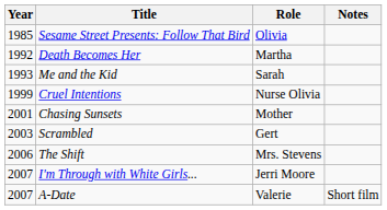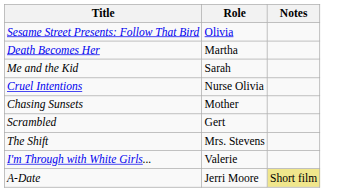 <table class="wikitable sortable">
 <tr>
-<th>Year</th>
 <th>Title</th>
 <th>Role</th>
 <th class="unsortable">Notes</th>
 </tr>
 <tr>
-<td>1985</td>
 <td><em><a href='#'>Sesame Street Presents: Follow That Bird</a></em></td>
 <td><a href='#'>Olivia</a></td>
 <td></td>
 </tr>
 <tr>
-<td>1992</td>
 <td><em><a href='#'>Death Becomes Her</a></em></td>
 <td>Martha</td>
 <td></td>
 </tr>
 <tr>
-<td>1993</td>
 <td><em>Me and the Kid</em></td>
 <td>Sarah</td>
 <td></td>
 </tr>
 <tr>
-<td>1999</td>
 <td><em><a href='#'>Cruel Intentions</a></em></td>
 <td>Nurse Olivia</td>
 <td></td>
 </tr>
 <tr>
-<td>2001</td>
 <td><em>Chasing Sunsets</em></td>
 <td>Mother</td>
 <td></td>
 </tr>
 <tr>
-<td>2003</td>
 <td><em>Scrambled</em></td>
 <td>Gert</td>
 <td></td>
 </tr>
 <tr>
-<td>2006</td>
 <td><em>The Shift</em></td>
 <td>Mrs. Stevens</td>
 <td></td>
 </tr>
 <tr>
-<td>2007</td>
 <td><em><a href='#'>I'm Through with White Girls</a>...</em></td>
-<td>Jerri Moore</td>
+<td>Valerie</td>
 <td></td>
 </tr>
 <tr>
-<td>2007</td>
 <td><em>A-Date</em></td>
-<td>Valerie</td>
-<td>Short film</td>
+<td>Jerri Moore</td>
+<td style="background: khaki;">Short film</td>
 </tr>
 </table>
